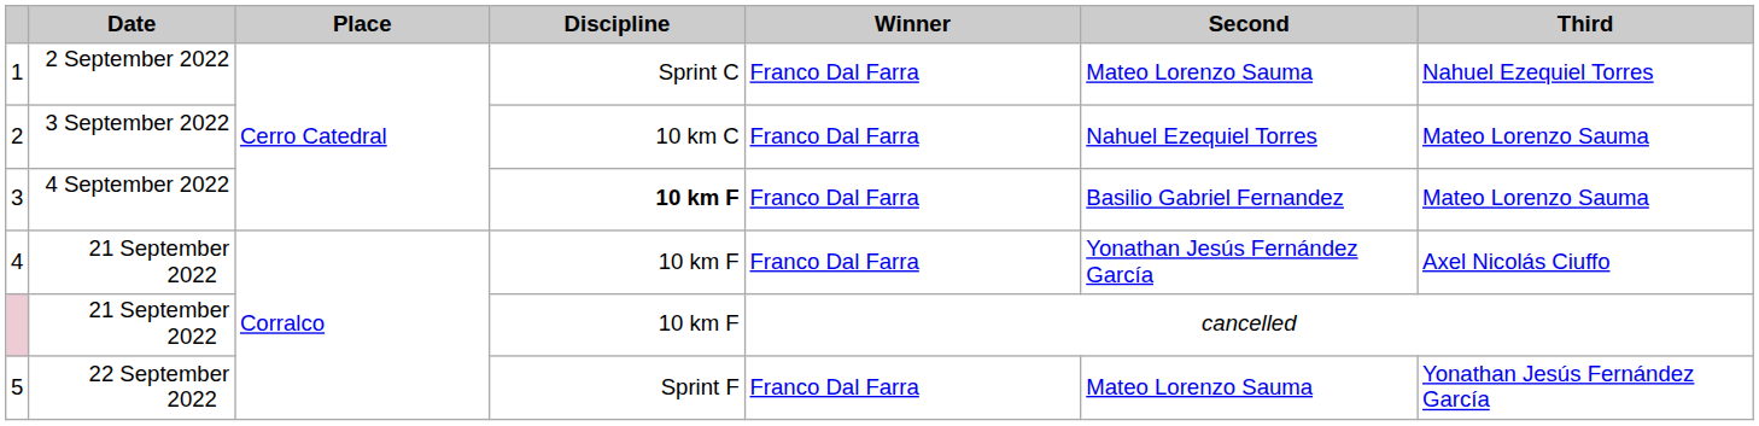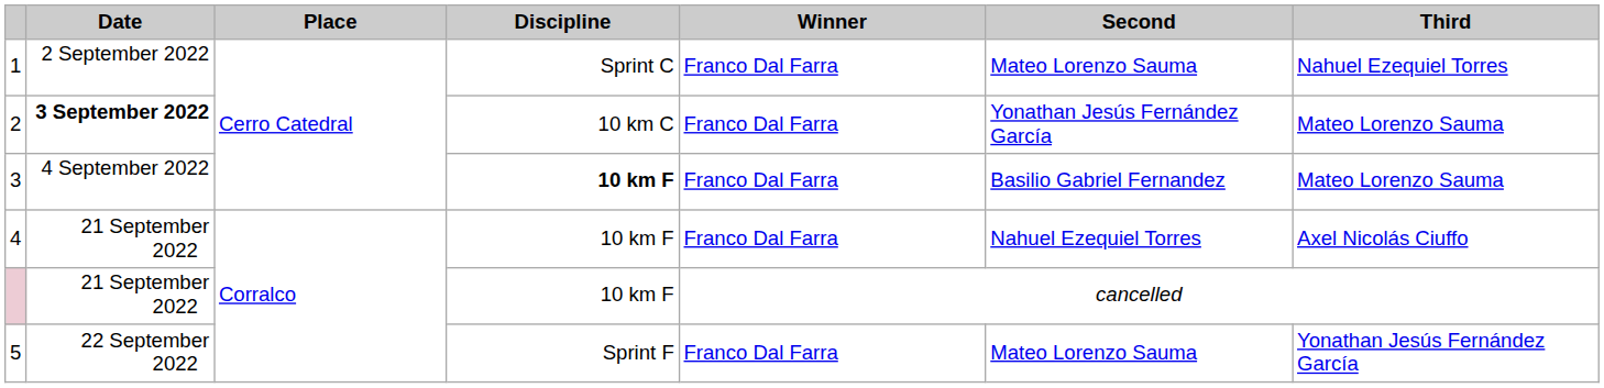 <table class="wikitable plainrowheaders" style="background:#fff; font-size:86%; line-height:16px; border:grey solid 1px; border-collapse:collapse;">
 <tr style="background:#ccc; text-align:center;">
 <th scope="col" style="background:#ccc; width=30 px;"></th>
 <th scope="col" style="background:#ccc; width:120px;">Date</th>
 <th scope="col" style="background:#ccc; width:150px;">Place</th>
 <th scope="col" style="background:#ccc; width:150px;">Discipline</th>
 <th scope="col" style="background:#ccc; width:200px;">Winner</th>
 <th scope="col" style="background:#ccc; width:200px;">Second</th>
 <th scope="col" style="background:#ccc; width:200px;">Third</th>
 </tr>
 <tr>
 <td align=center>1</td>
 <td align=right>2 September 2022  </td>
 <td rowspan=3> <a href='#'>Cerro Catedral</a></td>
 <td align=right>Sprint C</td>
 <td> <a href='#'>Franco Dal Farra</a></td>
 <td> <a href='#'>Mateo Lorenzo Sauma</a></td>
 <td> <a href='#'>Nahuel Ezequiel Torres</a></td>
 </tr>
 <tr>
 <td align=center>2</td>
-<td align=right>3 September 2022  </td>
+<td align=right><strong>3 September 2022  </strong></td>
 <td align=right>10 km C</td>
 <td> <a href='#'>Franco Dal Farra</a></td>
-<td> <a href='#'>Nahuel Ezequiel Torres</a></td>
+<td> <a href='#'>Yonathan Jesús Fernández García</a></td>
 <td> <a href='#'>Mateo Lorenzo Sauma</a></td>
 </tr>
 <tr>
 <td align=center>3</td>
 <td align=right>4 September 2022  </td>
 <td align=right><strong>10 km F</strong></td>
 <td> <a href='#'>Franco Dal Farra</a></td>
 <td> <a href='#'>Basilio Gabriel Fernandez</a></td>
 <td> <a href='#'>Mateo Lorenzo Sauma</a></td>
 </tr>
 <tr>
 <td align=center>4</td>
 <td align=right>21 September 2022  </td>
 <td rowspan=3> <a href='#'>Corralco</a></td>
 <td align=right>10 km F</td>
 <td> <a href='#'>Franco Dal Farra</a></td>
-<td> <a href='#'>Yonathan Jesús Fernández García</a></td>
+<td> <a href='#'>Nahuel Ezequiel Torres</a></td>
 <td> <a href='#'>Axel Nicolás Ciuffo</a></td>
 </tr>
 <tr>
 <td bgcolor="EDCCD5"></td>
 <td align=right>21 September 2022  </td>
 <td align=right>10 km F</td>
 <td colspan=3 align=center><em>cancelled</em></td>
 </tr>
 <tr>
 <td align=center>5</td>
 <td align=right>22 September 2022  </td>
 <td align=right>Sprint F</td>
 <td> <a href='#'>Franco Dal Farra</a></td>
 <td> <a href='#'>Mateo Lorenzo Sauma</a></td>
 <td> <a href='#'>Yonathan Jesús Fernández García</a></td>
 </tr>
 </table>
